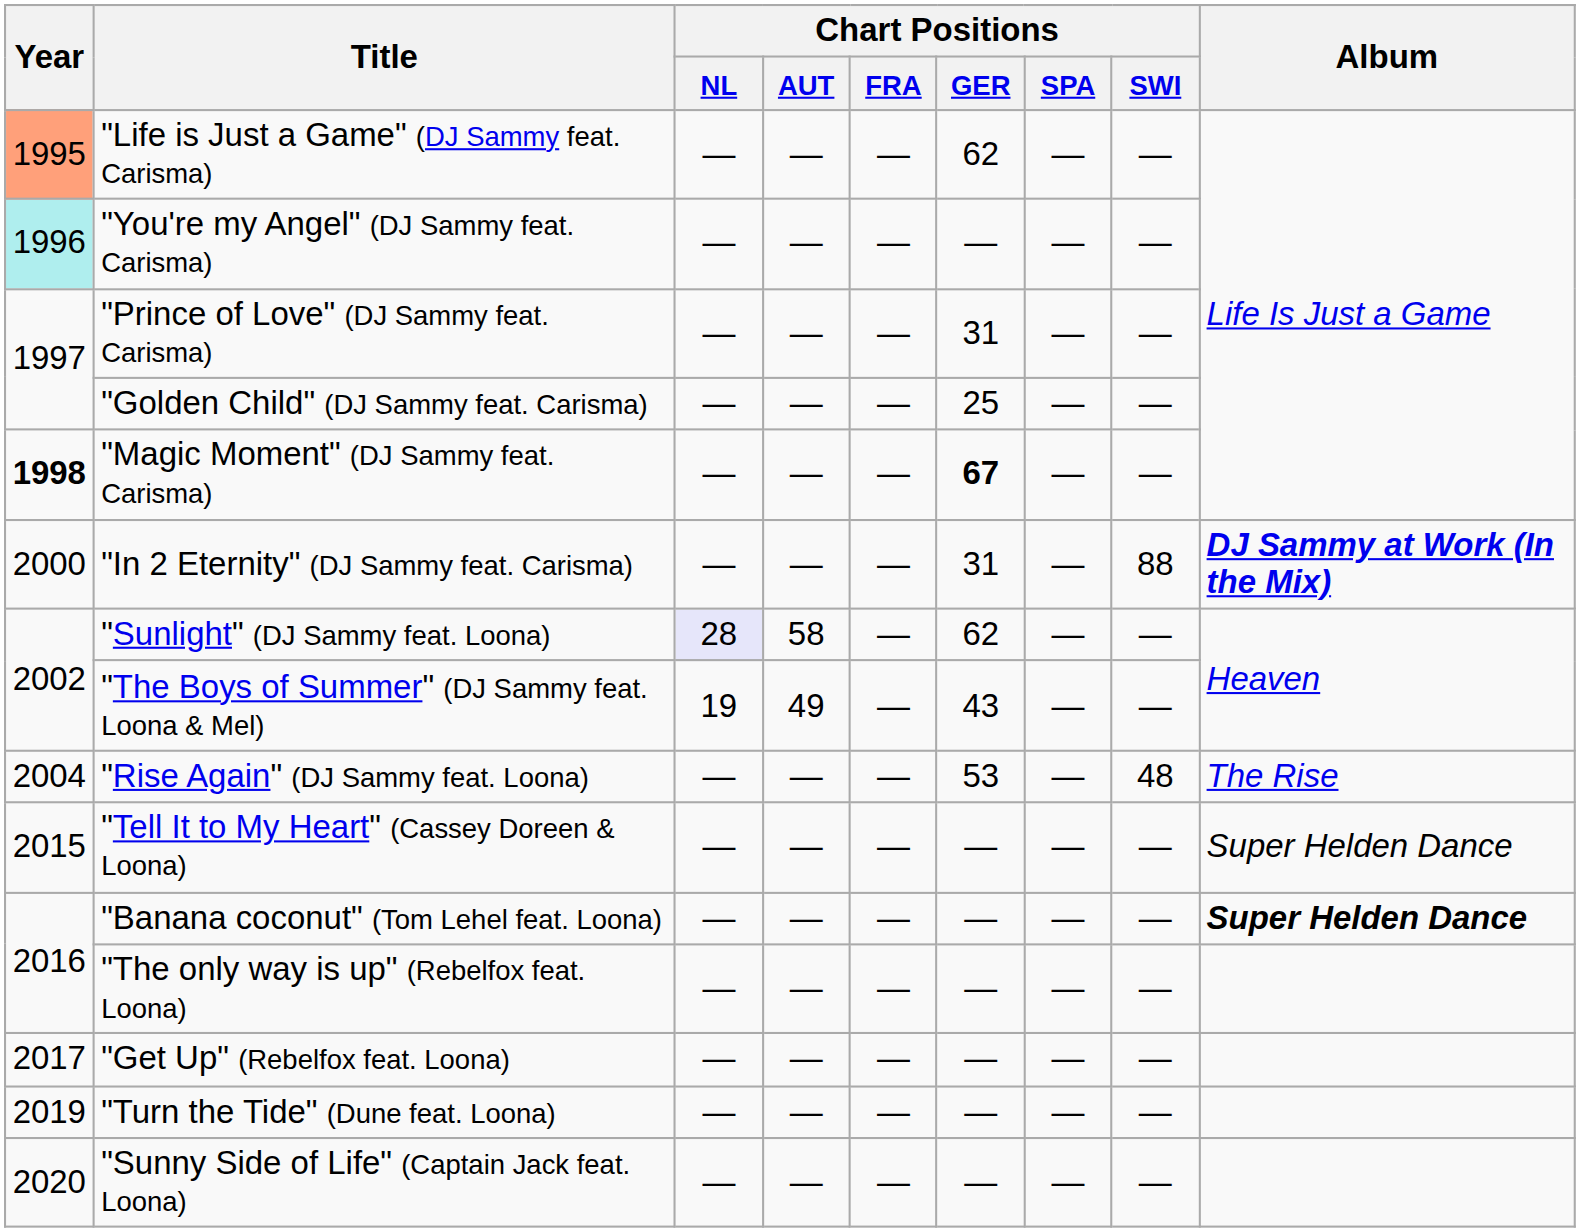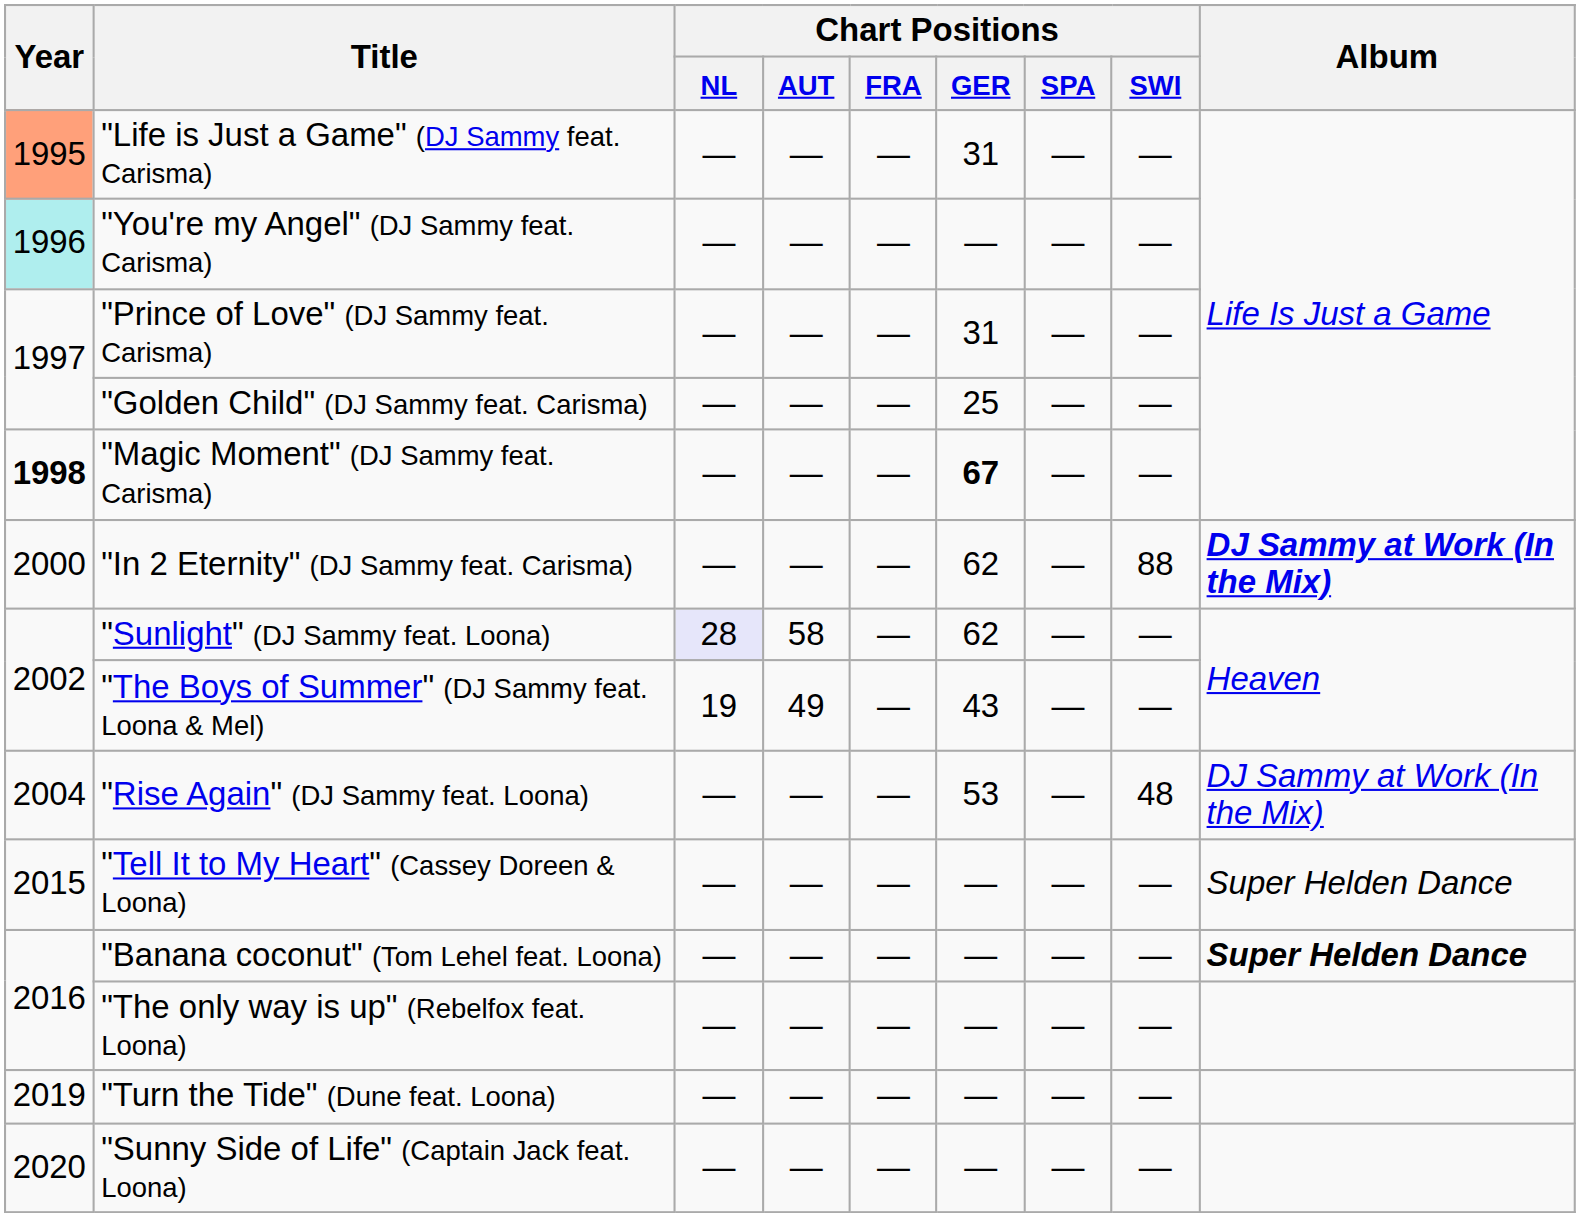 <table class="wikitable">
 <tr>
 <th rowspan="2">Year</th>
 <th width="275" rowspan="2">Title</th>
 <th colspan="6">Chart Positions</th>
 <th width="175" rowspan="2">Album</th>
 </tr>
 <tr>
 <th width="35"><small> <a href='#'>NL</a></small><br></th>
 <th width="35"><small><a href='#'>AUT</a></small><br></th>
 <th width="35"><small> <a href='#'>FRA</a></small><br></th>
 <th width="35"><small> <a href='#'>GER</a></small><br></th>
 <th width="35"><small><a href='#'>SPA</a></small><br></th>
 <th width="35"><small> <a href='#'>SWI</a></small><br></th>
 </tr>
 <tr>
 <td style="background: lightsalmon;">1995</td>
 <td>"Life is Just a Game" <small>(<a href='#'>DJ Sammy</a> feat. Carisma)</small></td>
 <td align="center">—</td>
 <td align="center">—</td>
 <td align="center">—</td>
-<td align="center">62</td>
+<td align="center">31</td>
 <td align="center">—</td>
 <td align="center">—</td>
 <td rowspan="5"><em><a href='#'>Life Is Just a Game</a></em></td>
 </tr>
 <tr>
 <td style="background: paleturquoise;">1996</td>
 <td>"You're my Angel" <small>(DJ Sammy feat. Carisma)</small></td>
 <td align="center">—</td>
 <td align="center">—</td>
 <td align="center">—</td>
 <td align="center">—</td>
 <td align="center">—</td>
 <td align="center">—</td>
 </tr>
 <tr>
 <td rowspan="2">1997</td>
 <td>"Prince of Love" <small>(DJ Sammy feat. Carisma)</small></td>
 <td align="center">—</td>
 <td align="center">—</td>
 <td align="center">—</td>
 <td align="center">31</td>
 <td align="center">—</td>
 <td align="center">—</td>
 </tr>
 <tr>
 <td>"Golden Child" <small>(DJ Sammy feat. Carisma)</small></td>
 <td align="center">—</td>
 <td align="center">—</td>
 <td align="center">—</td>
 <td align="center">25</td>
 <td align="center">—</td>
 <td align="center">—</td>
 </tr>
 <tr>
 <td><strong>1998</strong></td>
 <td>"Magic Moment" <small>(DJ Sammy feat. Carisma)</small></td>
 <td align="center">—</td>
 <td align="center">—</td>
 <td align="center">—</td>
 <td align="center"><strong>67</strong></td>
 <td align="center">—</td>
 <td align="center">—</td>
 </tr>
 <tr>
 <td>2000</td>
 <td>"In 2 Eternity" <small>(DJ Sammy feat. Carisma)</small></td>
 <td align="center">—</td>
 <td align="center">—</td>
 <td align="center">—</td>
-<td align="center">31</td>
+<td align="center">62</td>
 <td align="center">—</td>
 <td align="center">88</td>
 <td><strong><em><a href='#'>DJ Sammy at Work (In the Mix)</a></em></strong></td>
 </tr>
 <tr>
 <td rowspan="2">2002</td>
 <td>"<a href='#'>Sunlight</a>" <small>(DJ Sammy feat. Loona)</small></td>
 <td align="center" style="background: lavender;">28</td>
 <td align="center">58</td>
 <td align="center">—</td>
 <td align="center">62</td>
 <td align="center">—</td>
 <td align="center">—</td>
 <td rowspan="2"><em><a href='#'>Heaven</a></em></td>
 </tr>
 <tr>
 <td>"<a href='#'>The Boys of Summer</a>" <small>(DJ Sammy feat. Loona & Mel)</small></td>
 <td align="center">19</td>
 <td align="center">49</td>
 <td align="center">—</td>
 <td align="center">43</td>
 <td align="center">—</td>
 <td align="center">—</td>
 </tr>
 <tr>
 <td>2004</td>
 <td>"<a href='#'>Rise Again</a>" <small>(DJ Sammy feat. Loona)</small></td>
 <td align="center">—</td>
 <td align="center">—</td>
 <td align="center">—</td>
 <td align="center">53</td>
 <td align="center">—</td>
 <td align="center">48</td>
-<td><em><a href='#'>The Rise</a></em></td>
+<td><em><a href='#'>DJ Sammy at Work (In the Mix)</a></em></td>
 </tr>
 <tr>
 <td>2015</td>
 <td>"<a href='#'>Tell It to My Heart</a>" <small>(Cassey Doreen & Loona)</small></td>
 <td align="center">—</td>
 <td align="center">—</td>
 <td align="center">—</td>
 <td align="center">—</td>
 <td align="center">—</td>
 <td align="center">—</td>
 <td><em>Super Helden Dance</em></td>
 </tr>
 <tr>
 <td rowspan="2">2016</td>
 <td>"Banana coconut" <small>(Tom Lehel feat. Loona)</small></td>
 <td align="center">—</td>
 <td align="center">—</td>
 <td align="center">—</td>
 <td align="center">—</td>
 <td align="center">—</td>
 <td align="center">—</td>
 <td><strong><em>Super Helden Dance</em></strong></td>
 </tr>
 <tr>
 <td>"The only way is up" <small>(Rebelfox feat. Loona)</small></td>
 <td align="center">—</td>
 <td align="center">—</td>
 <td align="center">—</td>
 <td align="center">—</td>
 <td align="center">—</td>
 <td align="center">—</td>
 <td></td>
 </tr>
 <tr>
-<td>2017</td>
-<td>"Get Up" <small>(Rebelfox feat. Loona)</small></td>
-<td align="center">—</td>
-<td align="center">—</td>
-<td align="center">—</td>
-<td align="center">—</td>
-<td align="center">—</td>
-<td align="center">—</td>
-<td></td>
-</tr>
-<tr>
 <td>2019</td>
 <td>"Turn the Tide" <small>(Dune feat. Loona)</small></td>
 <td align="center">—</td>
 <td align="center">—</td>
 <td align="center">—</td>
 <td align="center">—</td>
 <td align="center">—</td>
 <td align="center">—</td>
 <td></td>
 </tr>
 <tr>
 <td>2020</td>
 <td>"Sunny Side of Life" <small>(Captain Jack feat. Loona)</small></td>
 <td align="center">—</td>
 <td align="center">—</td>
 <td align="center">—</td>
 <td align="center">—</td>
 <td align="center">—</td>
 <td align="center">—</td>
 <td></td>
 </tr>
 </table>
